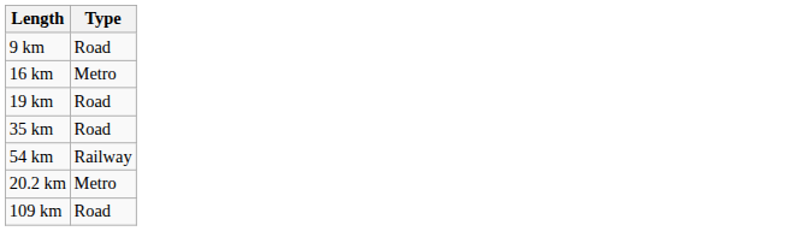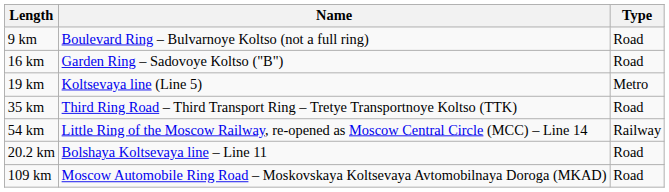 <table class="wikitable sortable">
 <tr>
 <th>Length</th>
+<th>Name</th>
 <th>Type</th>
 </tr>
 <tr>
 <td>9 km</td>
+<td><a href='#'>Boulevard Ring</a> – Bulvarnoye Koltso (not a full ring)</td>
 <td>Road</td>
 </tr>
 <tr>
 <td>16 km</td>
+<td><a href='#'>Garden Ring</a> – Sadovoye Koltso ("B")</td>
+<td>Road</td>
+</tr>
+<tr>
+<td>19 km</td>
+<td><a href='#'>Koltsevaya line</a> (Line 5)</td>
 <td>Metro</td>
 </tr>
 <tr>
-<td>19 km</td>
-<td>Road</td>
-</tr>
-<tr>
 <td>35 km</td>
+<td><a href='#'>Third Ring Road</a> – Third Transport Ring – Tretye Transportnoye Koltso (TTK)</td>
 <td>Road</td>
 </tr>
 <tr>
 <td>54 km</td>
+<td><a href='#'>Little Ring of the Moscow Railway</a>, re-opened as <a href='#'>Moscow Central Circle</a> (MCC) – Line 14</td>
 <td>Railway</td>
 </tr>
 <tr>
 <td>20.2 km</td>
-<td>Metro</td>
+<td><a href='#'>Bolshaya Koltsevaya line</a> – Line 11</td>
+<td>Road</td>
 </tr>
 <tr>
 <td>109 km</td>
+<td><a href='#'>Moscow Automobile Ring Road</a> – Moskovskaya Koltsevaya Avtomobilnaya Doroga (MKAD)</td>
 <td>Road</td>
 </tr>
 </table>
